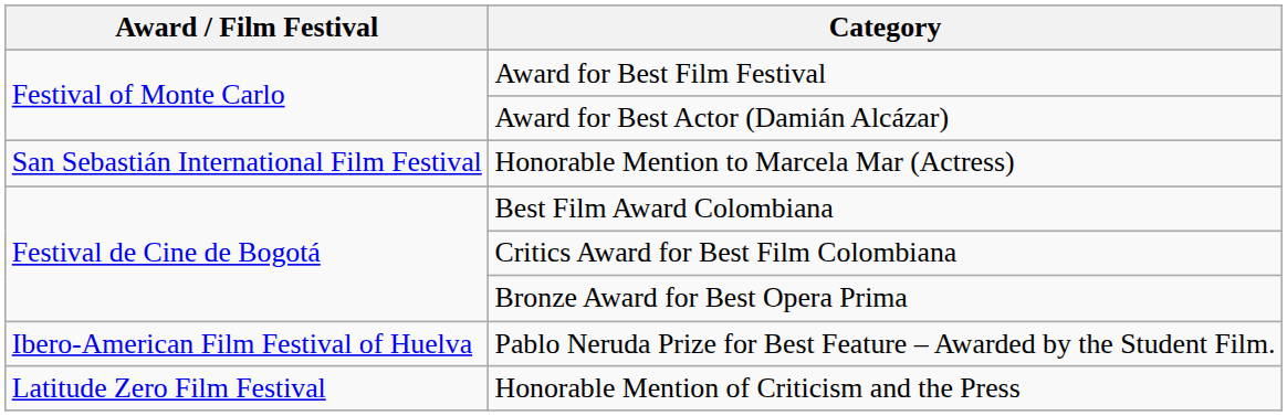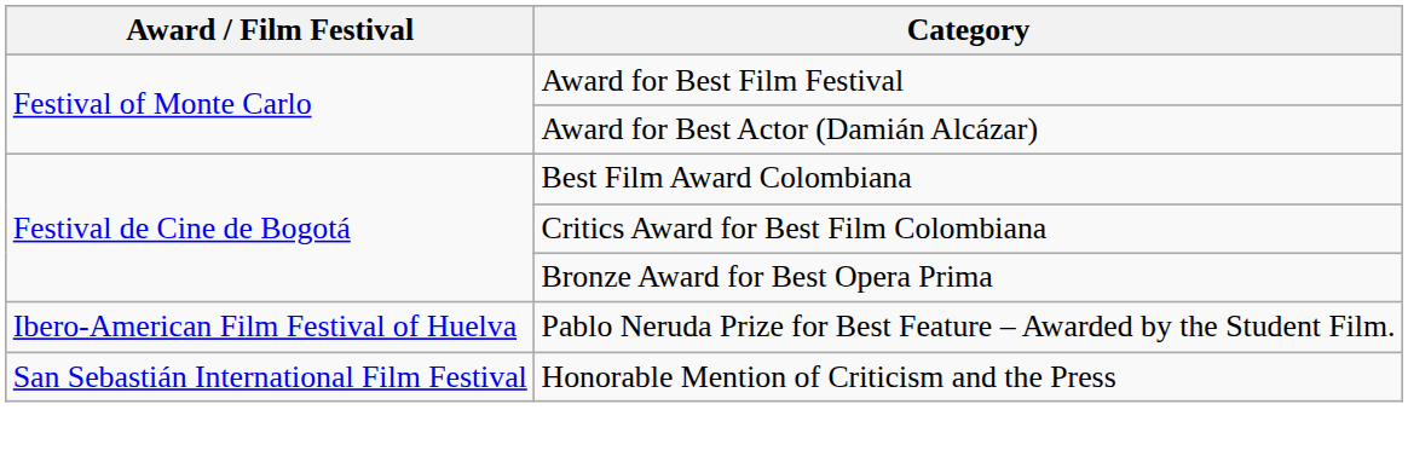 <table class="wikitable plainrowheaders sortable">
 <tr style="background:#ccc; text-align:center;">
 <th scope="col">Award / Film Festival</th>
 <th scope="col">Category</th>
 </tr>
 <tr>
 <td rowspan=2><a href='#'>Festival of Monte Carlo</a></td>
 <td>Award for Best Film Festival</td>
 </tr>
 <tr>
 <td>Award for Best Actor (Damián Alcázar)</td>
-</tr>
-<tr>
-<td><a href='#'>San Sebastián International Film Festival</a></td>
-<td>Honorable Mention to Marcela Mar (Actress)</td>
 </tr>
 <tr>
 <td rowspan=3><a href='#'>Festival de Cine de Bogotá</a></td>
 <td>Best Film Award Colombiana</td>
 </tr>
 <tr>
 <td>Critics Award for Best Film Colombiana</td>
 </tr>
 <tr>
 <td>Bronze Award for Best Opera Prima</td>
 </tr>
 <tr>
 <td><a href='#'>Ibero-American Film Festival of Huelva</a></td>
 <td>Pablo Neruda Prize for Best Feature – Awarded by the Student Film.</td>
 </tr>
 <tr>
-<td><a href='#'>Latitude Zero Film Festival</a></td>
+<td><a href='#'>San Sebastián International Film Festival</a></td>
 <td>Honorable Mention of Criticism and the Press</td>
 </tr>
 </table>
